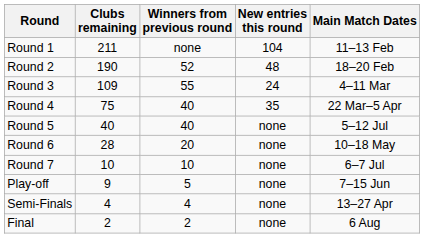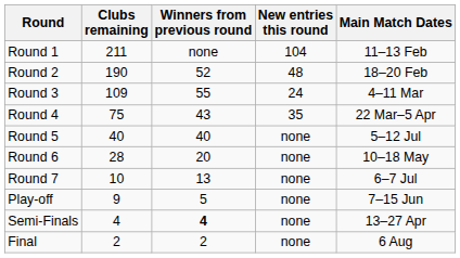 <table class="wikitable">
 <tr>
 <th>Round</th>
 <th>Clubs<br>remaining</th>
 <th>Winners from<br>previous round</th>
 <th>New entries<br>this round</th>
 <th>Main Match Dates</th>
 </tr>
 <tr>
 <td>Round 1</td>
 <td style="text-align:center;">211</td>
 <td style="text-align:center;">none</td>
 <td style="text-align:center;">104</td>
 <td style="text-align:center;">11–13 Feb</td>
 </tr>
 <tr>
 <td>Round 2</td>
 <td style="text-align:center;">190</td>
 <td style="text-align:center;">52</td>
 <td style="text-align:center;">48</td>
 <td style="text-align:center;">18–20 Feb</td>
 </tr>
 <tr>
 <td>Round 3</td>
 <td style="text-align:center;">109</td>
 <td style="text-align:center;">55</td>
 <td style="text-align:center;">24</td>
 <td style="text-align:center;">4–11 Mar</td>
 </tr>
 <tr>
 <td>Round 4</td>
 <td style="text-align:center;">75</td>
-<td style="text-align:center;">40</td>
+<td style="text-align:center;">43</td>
 <td style="text-align:center;">35</td>
 <td style="text-align:center;">22 Mar–5 Apr</td>
 </tr>
 <tr>
 <td>Round 5</td>
 <td style="text-align:center;">40</td>
 <td style="text-align:center;">40</td>
 <td style="text-align:center;">none</td>
 <td style="text-align:center;">5–12 Jul</td>
 </tr>
 <tr>
 <td>Round 6</td>
 <td style="text-align:center;">28</td>
 <td style="text-align:center;">20</td>
 <td style="text-align:center;">none</td>
 <td style="text-align:center;">10–18 May</td>
 </tr>
 <tr>
 <td>Round 7</td>
 <td style="text-align:center;">10</td>
-<td style="text-align:center;">10</td>
+<td style="text-align:center;">13</td>
 <td style="text-align:center;">none</td>
 <td style="text-align:center;">6–7 Jul</td>
 </tr>
 <tr>
 <td>Play-off</td>
 <td style="text-align:center;">9</td>
 <td style="text-align:center;">5</td>
 <td style="text-align:center;">none</td>
 <td style="text-align:center;">7–15 Jun</td>
 </tr>
 <tr>
 <td>Semi-Finals</td>
 <td style="text-align:center;">4</td>
-<td style="text-align:center;">4</td>
+<td style="text-align:center;"><strong>4</strong></td>
 <td style="text-align:center;">none</td>
 <td style="text-align:center;">13–27 Apr</td>
 </tr>
 <tr>
 <td>Final</td>
 <td style="text-align:center;">2</td>
 <td style="text-align:center;">2</td>
 <td style="text-align:center;">none</td>
 <td style="text-align:center;">6 Aug</td>
 </tr>
 </table>
